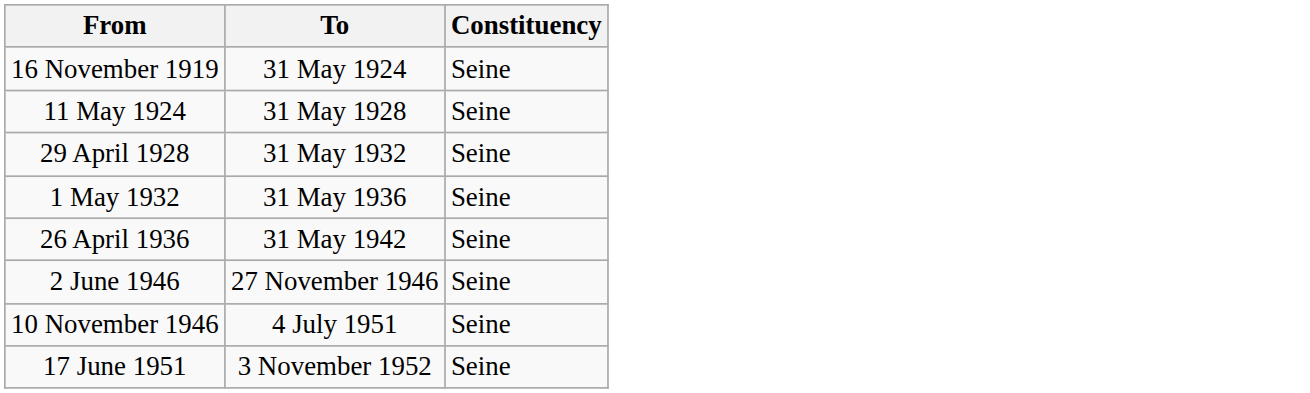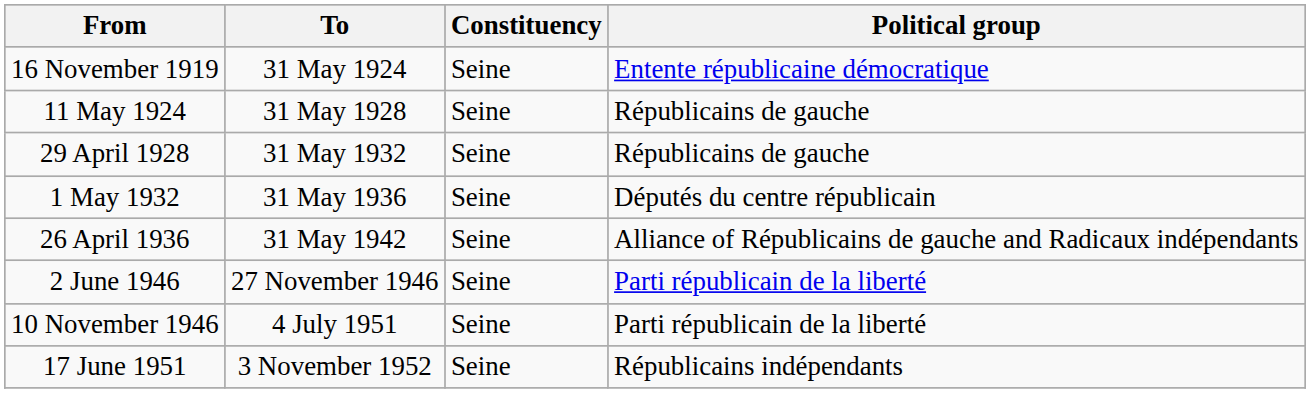 <table class=wikitable>
 <tr>
 <th>From</th>
 <th>To</th>
 <th>Constituency</th>
+<th>Political group</th>
 </tr>
 <tr>
 <td style="text-align:center">16 November 1919</td>
 <td style="text-align:center">31 May 1924</td>
 <td>Seine</td>
+<td><a href='#'>Entente républicaine démocratique</a></td>
 </tr>
 <tr>
 <td style="text-align:center">11 May 1924</td>
 <td style="text-align:center">31 May 1928</td>
 <td>Seine</td>
+<td>Républicains de gauche</td>
 </tr>
 <tr>
 <td style="text-align:center">29 April 1928</td>
 <td style="text-align:center">31 May 1932</td>
 <td>Seine</td>
+<td>Républicains de gauche</td>
 </tr>
 <tr>
 <td style="text-align:center">1 May 1932</td>
 <td style="text-align:center">31 May 1936</td>
 <td>Seine</td>
+<td>Députés du centre républicain</td>
 </tr>
 <tr>
 <td style="text-align:center">26 April 1936</td>
 <td style="text-align:center">31 May 1942</td>
 <td>Seine</td>
+<td>Alliance of Républicains de gauche and Radicaux indépendants</td>
 </tr>
 <tr>
 <td style="text-align:center">2 June 1946</td>
 <td style="text-align:center">27 November 1946</td>
 <td>Seine</td>
+<td><a href='#'>Parti républicain de la liberté</a></td>
 </tr>
 <tr>
 <td style="text-align:center">10 November 1946</td>
 <td style="text-align:center">4 July 1951</td>
 <td>Seine</td>
+<td>Parti républicain de la liberté</td>
 </tr>
 <tr>
 <td style="text-align:center">17 June 1951</td>
 <td style="text-align:center">3 November 1952</td>
 <td>Seine</td>
+<td>Républicains indépendants</td>
 </tr>
 </table>
